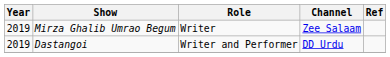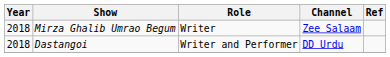 <table class="wikitable sortable">
 <tr>
 <th>Year</th>
 <th>Show</th>
 <th>Role</th>
 <th>Channel</th>
 <th class="unsortable">Ref</th>
 </tr>
 <tr>
-<td>2019</td>
+<td>2018</td>
 <td><em>Mirza Ghalib Umrao Begum</em></td>
 <td>Writer</td>
 <td><a href='#'>Zee Salaam</a></td>
 <td style="text-align:center;"></td>
 </tr>
 <tr>
-<td>2019</td>
+<td>2018</td>
 <td><em>Dastangoi</em></td>
 <td>Writer and Performer</td>
 <td><a href='#'>DD Urdu</a></td>
 <td></td>
 </tr>
 <tr>
 </tr>
 </table>
